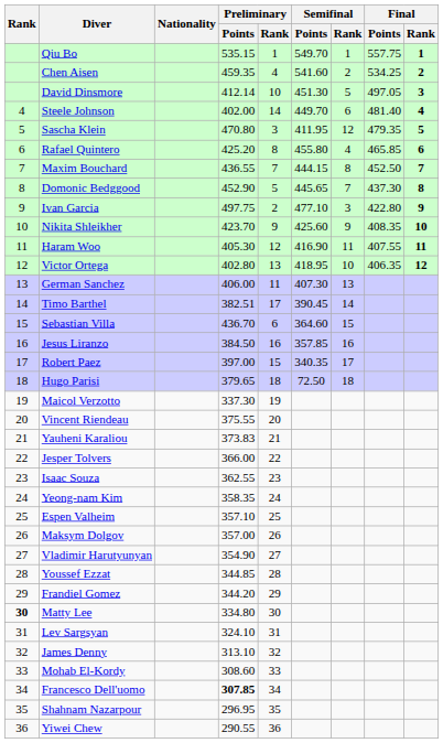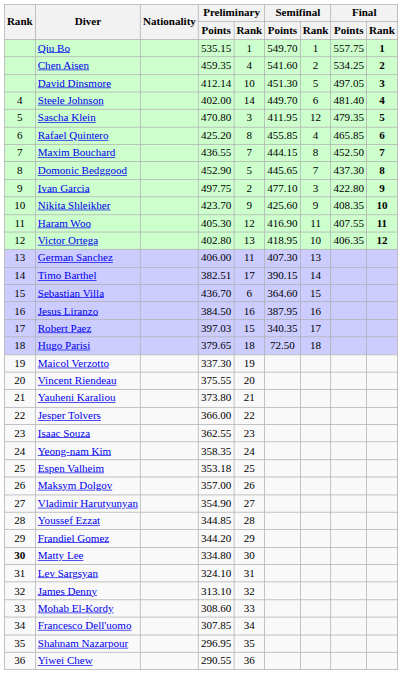 <table style="text-align:center" class="wikitable">
 <tr>
 <th rowspan="2">Rank</th>
 <th rowspan="2">Diver</th>
 <th rowspan="2">Nationality</th>
 <th colspan="2">Preliminary</th>
 <th colspan="2">Semifinal</th>
 <th colspan="2">Final</th>
 </tr>
 <tr>
 <th>Points</th>
 <th>Rank</th>
 <th>Points</th>
 <th>Rank</th>
 <th>Points</th>
 <th>Rank</th>
 </tr>
 <tr bgcolor="ccffcc">
 <td></td>
 <td align="left"><a href='#'>Qiu Bo</a></td>
 <td align="left"></td>
 <td>535.15</td>
 <td>1</td>
 <td>549.70</td>
 <td>1</td>
 <td>557.75</td>
 <td><strong>1</strong></td>
 </tr>
 <tr bgcolor="ccffcc">
 <td></td>
 <td align="left"><a href='#'>Chen Aisen</a></td>
 <td align="left"></td>
 <td>459.35</td>
 <td>4</td>
 <td>541.60</td>
 <td>2</td>
 <td>534.25</td>
 <td><strong>2</strong></td>
 </tr>
 <tr bgcolor="ccffcc">
 <td></td>
 <td align="left"><a href='#'>David Dinsmore</a></td>
 <td align="left"></td>
 <td>412.14</td>
 <td>10</td>
 <td>451.30</td>
 <td>5</td>
 <td>497.05</td>
 <td><strong>3</strong></td>
 </tr>
 <tr bgcolor="ccffcc">
 <td>4</td>
 <td align="left"><a href='#'>Steele Johnson</a></td>
 <td align="left"></td>
 <td>402.00</td>
 <td>14</td>
 <td>449.70</td>
 <td>6</td>
 <td>481.40</td>
 <td><strong>4</strong></td>
 </tr>
 <tr bgcolor="ccffcc">
 <td>5</td>
 <td align="left"><a href='#'>Sascha Klein</a></td>
 <td align="left"></td>
 <td>470.80</td>
 <td>3</td>
 <td>411.95</td>
 <td>12</td>
 <td>479.35</td>
 <td><strong>5</strong></td>
 </tr>
 <tr bgcolor="ccffcc">
 <td>6</td>
 <td align="left"><a href='#'>Rafael Quintero</a></td>
 <td align="left"></td>
 <td>425.20</td>
 <td>8</td>
-<td>455.80</td>
+<td>455.85</td>
 <td>4</td>
 <td>465.85</td>
 <td><strong>6</strong></td>
 </tr>
 <tr bgcolor="ccffcc">
 <td>7</td>
 <td align="left"><a href='#'>Maxim Bouchard</a></td>
 <td align="left"></td>
 <td>436.55</td>
 <td>7</td>
 <td>444.15</td>
 <td>8</td>
 <td>452.50</td>
 <td><strong>7</strong></td>
 </tr>
 <tr bgcolor="ccffcc">
 <td>8</td>
 <td align="left"><a href='#'>Domonic Bedggood</a></td>
 <td align="left"></td>
 <td>452.90</td>
 <td>5</td>
 <td>445.65</td>
 <td>7</td>
 <td>437.30</td>
 <td><strong>8</strong></td>
 </tr>
 <tr bgcolor="ccffcc">
 <td>9</td>
 <td align="left"><a href='#'>Ivan Garcia</a></td>
 <td align="left"></td>
 <td>497.75</td>
 <td>2</td>
 <td>477.10</td>
 <td>3</td>
 <td>422.80</td>
 <td><strong>9</strong></td>
 </tr>
 <tr bgcolor="ccffcc">
 <td>10</td>
 <td align="left"><a href='#'>Nikita Shleikher</a></td>
 <td align="left"></td>
 <td>423.70</td>
 <td>9</td>
 <td>425.60</td>
 <td>9</td>
 <td>408.35</td>
 <td><strong>10</strong></td>
 </tr>
 <tr bgcolor="ccffcc">
 <td>11</td>
 <td align="left"><a href='#'>Haram Woo</a></td>
 <td align="left"></td>
 <td>405.30</td>
 <td>12</td>
 <td>416.90</td>
 <td>11</td>
 <td>407.55</td>
 <td><strong>11</strong></td>
 </tr>
 <tr bgcolor="ccffcc">
 <td>12</td>
 <td align="left"><a href='#'>Victor Ortega</a></td>
 <td align="left"></td>
 <td>402.80</td>
 <td>13</td>
 <td>418.95</td>
 <td>10</td>
 <td>406.35</td>
 <td><strong>12</strong></td>
 </tr>
 <tr bgcolor="ccccff">
 <td>13</td>
 <td align="left"><a href='#'>German Sanchez</a></td>
 <td align="left"></td>
 <td>406.00</td>
 <td>11</td>
 <td>407.30</td>
 <td>13</td>
 <td></td>
 <td></td>
 </tr>
 <tr bgcolor="ccccff">
 <td>14</td>
 <td align="left"><a href='#'>Timo Barthel</a></td>
 <td align="left"></td>
 <td>382.51</td>
 <td>17</td>
-<td>390.45</td>
+<td>390.15</td>
 <td>14</td>
 <td></td>
 <td></td>
 </tr>
 <tr bgcolor="ccccff">
 <td>15</td>
 <td align="left"><a href='#'>Sebastian Villa</a></td>
 <td align="left"></td>
 <td>436.70</td>
 <td>6</td>
 <td>364.60</td>
 <td>15</td>
 <td></td>
 <td></td>
 </tr>
 <tr bgcolor="ccccff">
 <td>16</td>
 <td align="left"><a href='#'>Jesus Liranzo</a></td>
 <td align="left"></td>
 <td>384.50</td>
 <td>16</td>
-<td>357.85</td>
+<td>387.95</td>
 <td>16</td>
 <td></td>
 <td></td>
 </tr>
 <tr bgcolor="ccccff">
 <td>17</td>
 <td align="left"><a href='#'>Robert Paez</a></td>
 <td align="left"></td>
-<td>397.00</td>
+<td>397.03</td>
 <td>15</td>
 <td>340.35</td>
 <td>17</td>
 <td></td>
 <td></td>
 </tr>
 <tr bgcolor="ccccff">
 <td>18</td>
 <td align="left"><a href='#'>Hugo Parisi</a></td>
 <td align="left"></td>
 <td>379.65</td>
 <td>18</td>
 <td>72.50</td>
 <td>18</td>
 <td></td>
 <td></td>
 </tr>
 <tr>
 <td>19</td>
 <td align="left"><a href='#'>Maicol Verzotto</a></td>
 <td align="left"></td>
 <td>337.30</td>
 <td>19</td>
 <td></td>
 <td></td>
 <td></td>
 <td></td>
 </tr>
 <tr>
 <td>20</td>
 <td align="left"><a href='#'>Vincent Riendeau</a></td>
 <td align="left"></td>
 <td>375.55</td>
 <td>20</td>
 <td></td>
 <td></td>
 <td></td>
 <td></td>
 </tr>
 <tr>
 <td>21</td>
 <td align="left"><a href='#'>Yauheni Karaliou</a></td>
 <td align="left"></td>
-<td>373.83</td>
+<td>373.80</td>
 <td>21</td>
 <td></td>
 <td></td>
 <td></td>
 <td></td>
 </tr>
 <tr>
 <td>22</td>
 <td align="left"><a href='#'>Jesper Tolvers</a></td>
 <td align="left"></td>
 <td>366.00</td>
 <td>22</td>
 <td></td>
 <td></td>
 <td></td>
 <td></td>
 </tr>
 <tr>
 <td>23</td>
 <td align="left"><a href='#'>Isaac Souza</a></td>
 <td align="left"></td>
 <td>362.55</td>
 <td>23</td>
 <td></td>
 <td></td>
 <td></td>
 <td></td>
 </tr>
 <tr>
 <td>24</td>
 <td align="left"><a href='#'>Yeong-nam Kim</a></td>
 <td align="left"></td>
 <td>358.35</td>
 <td>24</td>
 <td></td>
 <td></td>
 <td></td>
 <td></td>
 </tr>
 <tr>
 <td>25</td>
 <td align="left"><a href='#'>Espen Valheim</a></td>
 <td align="left"></td>
-<td>357.10</td>
+<td>353.18</td>
 <td>25</td>
 <td></td>
 <td></td>
 <td></td>
 <td></td>
 </tr>
 <tr>
 <td>26</td>
 <td align="left"><a href='#'>Maksym Dolgov</a></td>
 <td align="left"></td>
 <td>357.00</td>
 <td>26</td>
 <td></td>
 <td></td>
 <td></td>
 <td></td>
 </tr>
 <tr>
 <td>27</td>
 <td align="left"><a href='#'>Vladimir Harutyunyan</a></td>
 <td align="left"></td>
 <td>354.90</td>
 <td>27</td>
 <td></td>
 <td></td>
 <td></td>
 </tr>
 <tr>
 <td>28</td>
 <td align="left"><a href='#'>Youssef Ezzat</a></td>
 <td align="left"></td>
 <td>344.85</td>
 <td>28</td>
 <td></td>
 <td></td>
 <td></td>
 <td></td>
 </tr>
 <tr>
 <td>29</td>
 <td align="left"><a href='#'>Frandiel Gomez</a></td>
 <td align="left"></td>
 <td>344.20</td>
 <td>29</td>
 <td></td>
 <td></td>
 <td></td>
 <td></td>
 </tr>
 <tr>
 <td><strong>30</strong></td>
 <td align="left"><a href='#'>Matty Lee</a></td>
 <td align="left"></td>
 <td>334.80</td>
 <td>30</td>
 <td></td>
 <td></td>
 <td></td>
 <td></td>
 </tr>
 <tr>
 <td>31</td>
 <td align="left"><a href='#'>Lev Sargsyan</a></td>
 <td align="left"></td>
 <td>324.10</td>
 <td>31</td>
 <td></td>
 <td></td>
 <td></td>
 <td></td>
 </tr>
 <tr>
 <td>32</td>
 <td align="left"><a href='#'>James Denny</a></td>
 <td align="left"></td>
 <td>313.10</td>
 <td>32</td>
 <td></td>
 <td></td>
 <td></td>
 <td></td>
 </tr>
 <tr>
 <td>33</td>
 <td align="left"><a href='#'>Mohab El-Kordy</a></td>
 <td align="left"></td>
 <td>308.60</td>
 <td>33</td>
 <td></td>
 <td></td>
 <td></td>
 <td></td>
 </tr>
 <tr>
 <td>34</td>
 <td align="left"><a href='#'>Francesco Dell'uomo</a></td>
 <td align="left"></td>
-<td><strong>307.85</strong></td>
+<td>307.85</td>
 <td>34</td>
 <td></td>
 <td></td>
 <td></td>
 </tr>
 <tr>
 <td>35</td>
 <td align="left"><a href='#'>Shahnam Nazarpour</a></td>
 <td align="left"></td>
 <td>296.95</td>
 <td>35</td>
 <td></td>
 <td></td>
 <td></td>
 <td></td>
 </tr>
 <tr>
 <td>36</td>
 <td align="left"><a href='#'>Yiwei Chew</a></td>
 <td align="left"></td>
 <td>290.55</td>
 <td>36</td>
 <td></td>
 <td></td>
 <td></td>
 <td></td>
 </tr>
 </table>
